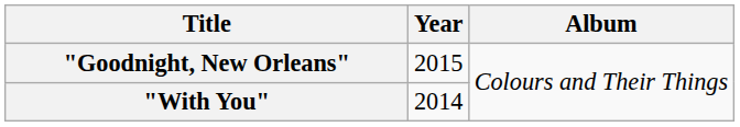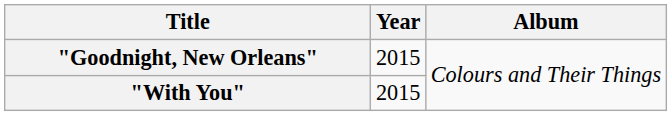 <table class="wikitable plainrowheaders" style="text-align:center;" border="1">
 <tr>
 <th scope="col" style="width:16em;">Title</th>
 <th scope="col">Year</th>
 <th scope="col">Album</th>
 </tr>
 <tr>
 <th scope="row">"Goodnight, New Orleans"</th>
 <td>2015</td>
 <td rowspan="2"><em>Colours and Their Things</em></td>
 </tr>
 <tr>
 <th scope="row">"With You"</th>
-<td>2014</td>
+<td>2015</td>
 </tr>
 </table>
